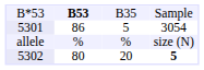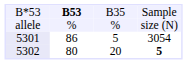 <table border="0" cellspacing="0" cellpadding="0" align="center" style="text-align:center; background:#ffffff; margin-right: 1em; border:2px #e0e0ff solid;">
 <tr style="background:#f0f0ff">
 <td style="width:60px">B*53</td>
 <td style="width:60px"><strong>B53</strong></td>
 <td style="width:60px">B35</td>
 <td style="width:60px">Sample</td>
-</tr>
-<tr>
-<td style = "background:#e8e8f8">5301</td>
-<td>86</td>
-<td>5</td>
-<td>3054</td>
 </tr>
 <tr style="background:#f0f0ff">
 <td>allele</td>
 <td>%</td>
 <td>%</td>
 <td>size (N)</td>
 </tr>
 <tr>
+<td style = "background:#e8e8f8">5301</td>
+<td>86</td>
+<td>5</td>
+<td>3054</td>
+</tr>
+<tr>
 <td style = "background:#e8e8f8">5302</td>
 <td>80</td>
 <td>20</td>
 <td><strong>5</strong></td>
 </tr>
 </table>
